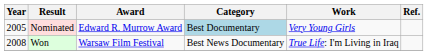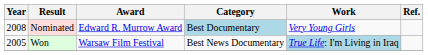 <table class="wikitable">
 <tr>
 <th>Year</th>
 <th>Result</th>
 <th>Award</th>
 <th>Category</th>
 <th>Work</th>
 <th>Ref.</th>
 </tr>
 <tr>
-<td>2005</td>
+<td>2008</td>
 <td style="background: #ffdddd">Nominated</td>
 <td><a href='#'>Edward R. Murrow Award</a></td>
 <td style="background: lightblue;">Best Documentary</td>
 <td><em><a href='#'>Very Young Girls</a></em></td>
 <td></td>
 </tr>
 <tr>
-<td>2008</td>
+<td>2005</td>
 <td style="background: #ddffdd">Won</td>
 <td><a href='#'>Warsaw Film Festival</a></td>
 <td>Best News Documentary</td>
-<td><em><a href='#'>True Life</a></em>: I'm Living in Iraq</td>
+<td style="background: lightblue;"><em><a href='#'>True Life</a></em>: I'm Living in Iraq</td>
 <td></td>
 </tr>
 <tr>
 </tr>
 </table>
